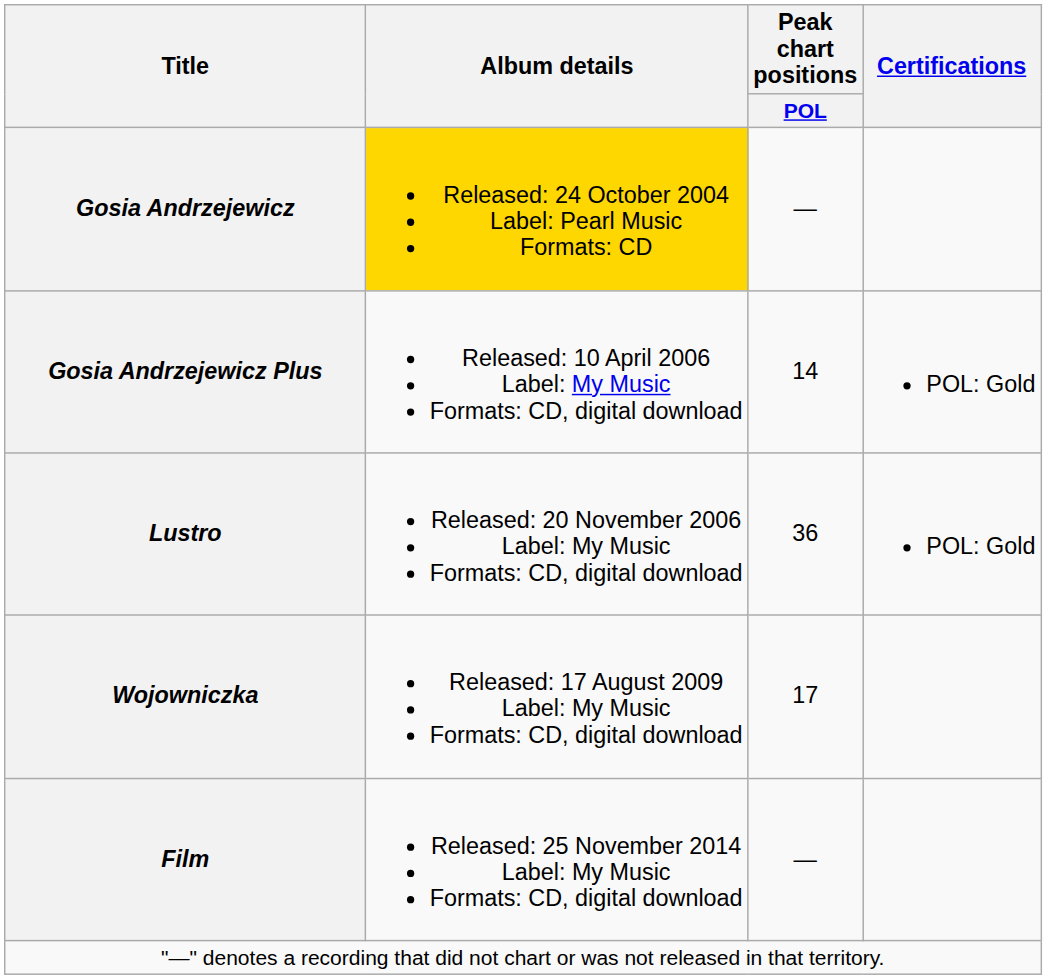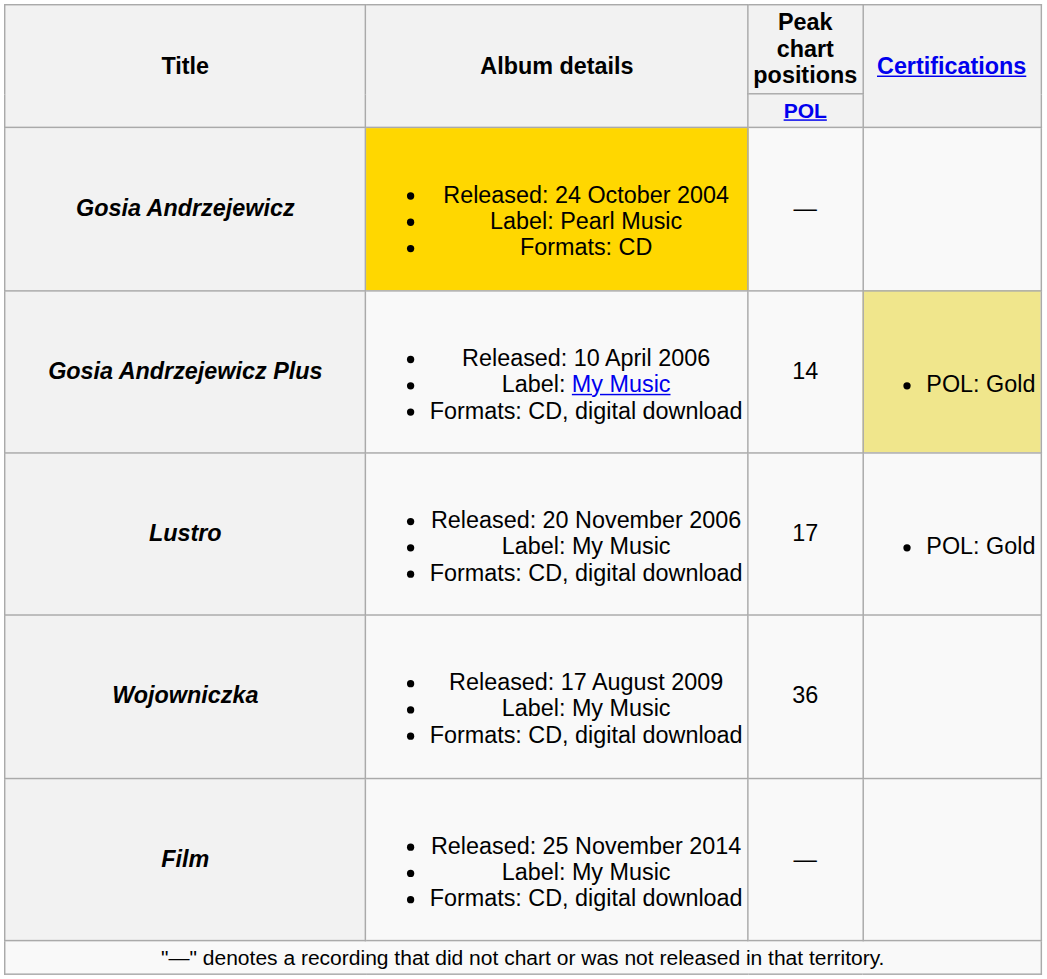 <table class="wikitable plainrowheaders" style="text-align:center;">
 <tr>
 <th scope="col" rowspan="2" style="width:15em;">Title</th>
 <th scope="col" rowspan="2">Album details</th>
 <th scope="col" colspan="1">Peak chart positions</th>
 <th scope="col" rowspan="2"><a href='#'>Certifications</a></th>
 </tr>
 <tr>
 <th scope="col" style="width:3em;font-size:90%;"><a href='#'>POL</a><br></th>
 </tr>
 <tr>
 <th scope="row"><em>Gosia Andrzejewicz</em></th>
 <td style="background: gold;"><br><ul><li>Released: 24 October 2004</li><li>Label: Pearl Music</li><li>Formats: CD</li></ul></td>
 <td>—</td>
 <td></td>
 </tr>
 <tr>
 <th scope="row"><em>Gosia Andrzejewicz Plus</em></th>
 <td><br><ul><li>Released: 10 April 2006</li><li>Label: <a href='#'>My Music</a></li><li>Formats: CD, digital download</li></ul></td>
 <td>14</td>
-<td><br><ul><li>POL: Gold</li></ul></td>
+<td style="background: khaki;"><br><ul><li>POL: Gold</li></ul></td>
 </tr>
 <tr>
 <th scope="row"><em>Lustro</em></th>
 <td><br><ul><li>Released: 20 November 2006</li><li>Label: My Music</li><li>Formats: CD, digital download</li></ul></td>
-<td>36</td>
+<td>17</td>
 <td><br><ul><li>POL: Gold</li></ul></td>
 </tr>
 <tr>
 <th scope="row"><em>Wojowniczka</em></th>
 <td><br><ul><li>Released: 17 August 2009</li><li>Label: My Music</li><li>Formats: CD, digital download</li></ul></td>
-<td>17</td>
+<td>36</td>
 <td></td>
 </tr>
 <tr>
 <th scope="row"><em>Film</em></th>
 <td><br><ul><li>Released: 25 November 2014</li><li>Label: My Music</li><li>Formats: CD, digital download</li></ul></td>
 <td>—</td>
 <td></td>
 </tr>
 <tr>
 <td colspan="20" style="font-size:90%">"—" denotes a recording that did not chart or was not released in that territory.</td>
 </tr>
 </table>
